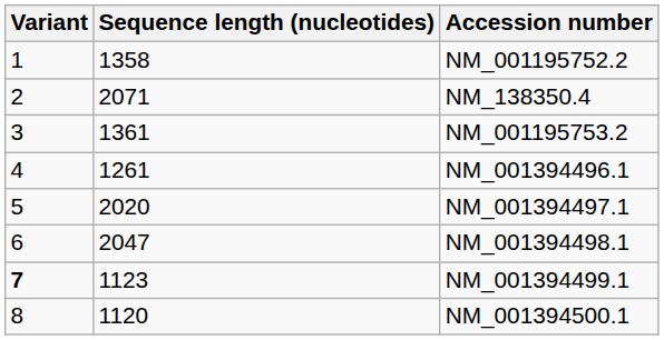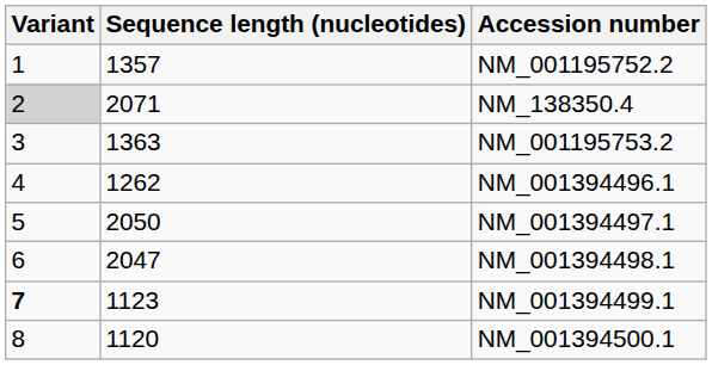 <table class="wikitable">
 <tr>
 <th>Variant</th>
 <th>Sequence length (nucleotides)</th>
 <th><strong>Accession number</strong></th>
 </tr>
 <tr>
 <td>1</td>
-<td>1358</td>
+<td>1357</td>
 <td>NM_001195752.2</td>
 </tr>
 <tr>
-<td>2</td>
+<td style="background: lightgrey;">2</td>
 <td>2071</td>
 <td>NM_138350.4</td>
 </tr>
 <tr>
 <td>3</td>
-<td>1361</td>
+<td>1363</td>
 <td>NM_001195753.2</td>
 </tr>
 <tr>
 <td>4</td>
-<td>1261</td>
+<td>1262</td>
 <td>NM_001394496.1</td>
 </tr>
 <tr>
 <td>5</td>
-<td>2020</td>
+<td>2050</td>
 <td>NM_001394497.1</td>
 </tr>
 <tr>
 <td>6</td>
 <td>2047</td>
 <td>NM_001394498.1</td>
 </tr>
 <tr>
 <td><strong>7</strong></td>
 <td>1123</td>
 <td>NM_001394499.1</td>
 </tr>
 <tr>
 <td>8</td>
 <td>1120</td>
 <td>NM_001394500.1</td>
 </tr>
 </table>
